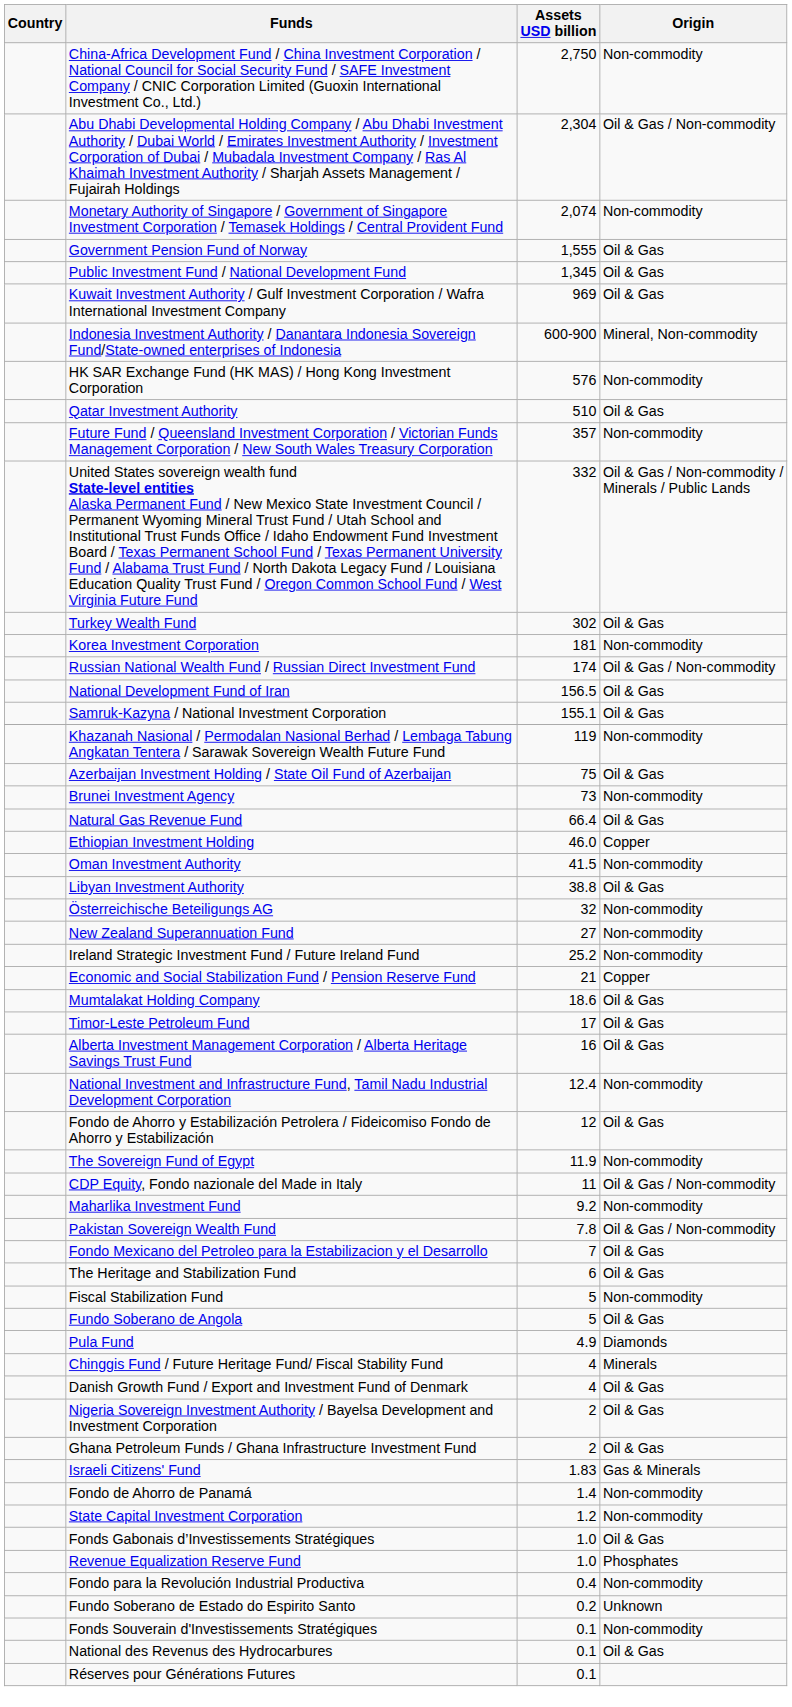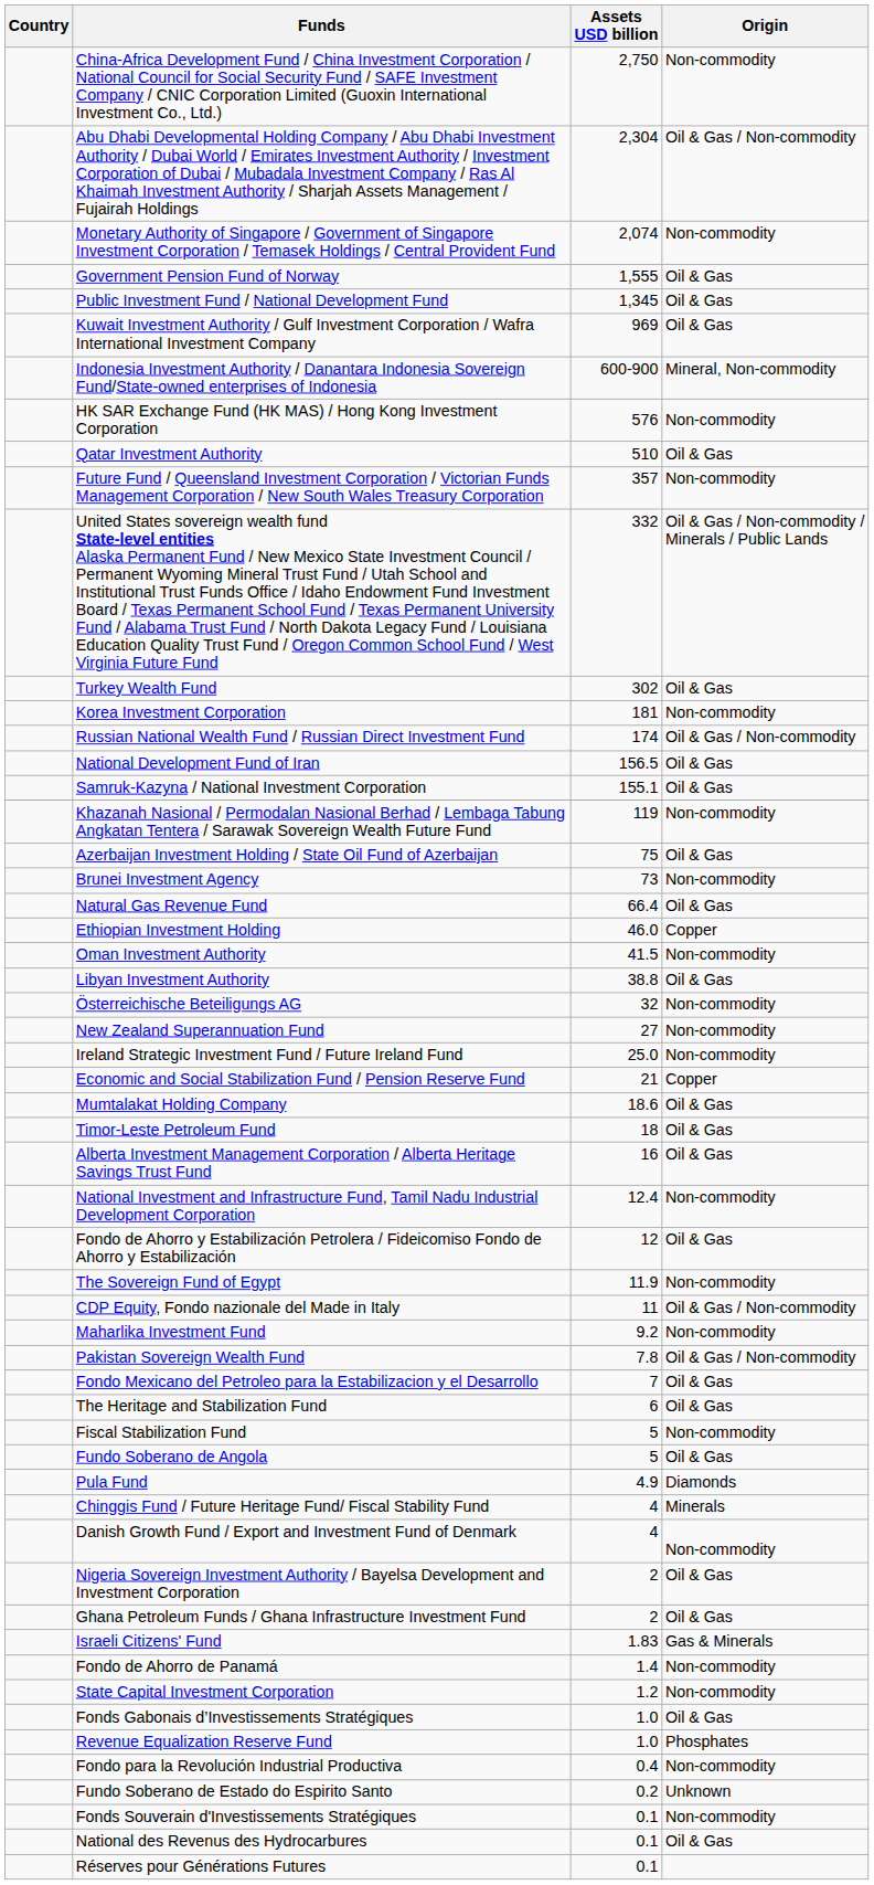 <table class="wikitable sortable static-row-numbers">
 <tr>
 <th>Country</th>
 <th width=500>Funds</th>
 <th data-sort-type="number">Assets<br><a href='#'>USD</a> billion</th>
 <th>Origin</th>
 </tr>
 <tr valign="top">
 <td></td>
 <td><a href='#'>China-Africa Development Fund</a> / <a href='#'>China Investment Corporation</a> / <a href='#'>National Council for Social Security Fund</a> / <a href='#'>SAFE Investment Company</a> / CNIC Corporation Limited (Guoxin International Investment Co., Ltd.)</td>
 <td align="right">2,750</td>
 <td>Non-commodity</td>
 </tr>
 <tr valign="top">
 <td></td>
 <td><a href='#'>Abu Dhabi Developmental Holding Company</a> / <a href='#'>Abu Dhabi Investment Authority</a> / <a href='#'>Dubai World</a> / <a href='#'>Emirates Investment Authority</a> / <a href='#'>Investment Corporation of Dubai</a> / <a href='#'>Mubadala Investment Company</a> / <a href='#'>Ras Al Khaimah Investment Authority</a> / Sharjah Assets Management / Fujairah Holdings</td>
 <td align="right">2,304</td>
 <td>Oil & Gas / Non-commodity</td>
 </tr>
 <tr valign="top">
 <td></td>
 <td><a href='#'>Monetary Authority of Singapore</a> / <a href='#'>Government of Singapore Investment Corporation</a> / <a href='#'>Temasek Holdings</a> / <a href='#'>Central Provident Fund</a></td>
 <td align="right">2,074</td>
 <td>Non-commodity</td>
 </tr>
 <tr valign="top">
 <td></td>
 <td><a href='#'>Government Pension Fund of Norway</a></td>
 <td align="right">1,555</td>
 <td>Oil & Gas</td>
 </tr>
 <tr valign="top">
 <td></td>
 <td><a href='#'>Public Investment Fund</a> / <a href='#'>National Development Fund</a></td>
 <td align="right">1,345</td>
 <td>Oil & Gas</td>
 </tr>
 <tr valign="top">
 <td></td>
 <td><a href='#'>Kuwait Investment Authority</a> / Gulf Investment Corporation / Wafra International Investment Company</td>
 <td align="right">969</td>
 <td>Oil & Gas</td>
 </tr>
 <tr valign="top">
 <td></td>
 <td><a href='#'>Indonesia Investment Authority</a> / <a href='#'>Danantara Indonesia Sovereign Fund</a>/<a href='#'>State-owned enterprises of Indonesia</a></td>
 <td align="right">600-900</td>
 <td>Mineral, Non-commodity</td>
 </tr>
 <tr>
 <td></td>
 <td>HK SAR Exchange Fund (HK MAS) / Hong Kong Investment Corporation</td>
 <td align="right">576</td>
 <td>Non-commodity</td>
 </tr>
 <tr valign="top">
 <td></td>
 <td><a href='#'>Qatar Investment Authority</a></td>
 <td align="right">510</td>
 <td>Oil & Gas</td>
 </tr>
 <tr valign="top">
 <td></td>
 <td><a href='#'>Future Fund</a> / <a href='#'>Queensland Investment Corporation</a> / <a href='#'>Victorian Funds Management Corporation</a> / <a href='#'>New South Wales Treasury Corporation</a></td>
 <td align="right">357</td>
 <td>Non-commodity</td>
 </tr>
 <tr valign="top">
 <td></td>
 <td>United States sovereign wealth fund<br><strong><a href='#'><u>State-level entities</u></a></strong><br><a href='#'>Alaska Permanent Fund</a> / New Mexico State Investment Council / Permanent Wyoming Mineral Trust Fund / Utah School and Institutional Trust Funds Office / Idaho Endowment Fund Investment Board / <a href='#'>Texas Permanent School Fund</a> / <a href='#'>Texas Permanent University Fund</a> / <a href='#'>Alabama Trust Fund</a> / North Dakota Legacy Fund / Louisiana Education Quality Trust Fund / <a href='#'>Oregon Common School Fund</a> / <a href='#'>West Virginia Future Fund</a></td>
 <td align="right">332</td>
 <td>Oil & Gas / Non-commodity /<br>Minerals / Public Lands</td>
 </tr>
 <tr |- valign="top">
 <td></td>
 <td><a href='#'>Turkey Wealth Fund</a></td>
 <td align="right">302</td>
 <td>Oil & Gas</td>
 </tr>
 <tr |- valign="top">
 <td></td>
 <td><a href='#'>Korea Investment Corporation</a></td>
 <td align="right">181</td>
 <td>Non-commodity</td>
 </tr>
 <tr valign="top">
 <td></td>
 <td><a href='#'>Russian National Wealth Fund</a> / <a href='#'>Russian Direct Investment Fund</a></td>
 <td align="right">174</td>
 <td>Oil & Gas / Non-commodity</td>
 </tr>
 <tr valign="top">
 <td></td>
 <td><a href='#'>National Development Fund of Iran</a></td>
 <td align="right">156.5</td>
 <td>Oil & Gas</td>
 </tr>
 <tr valign="top">
 <td></td>
 <td><a href='#'>Samruk-Kazyna</a> / National Investment Corporation</td>
 <td align="right">155.1</td>
 <td>Oil & Gas</td>
 </tr>
 <tr>
 </tr>
 <tr valign="top">
 <td></td>
 <td><a href='#'>Khazanah Nasional</a> / <a href='#'>Permodalan Nasional Berhad</a> / <a href='#'>Lembaga Tabung Angkatan Tentera</a> / Sarawak Sovereign Wealth Future Fund</td>
 <td align="right">119</td>
 <td>Non-commodity</td>
 </tr>
 <tr valign="top">
 <td></td>
 <td><a href='#'>Azerbaijan Investment Holding</a> / <a href='#'>State Oil Fund of Azerbaijan</a></td>
 <td align="right">75</td>
 <td>Oil & Gas</td>
 </tr>
 <tr valign="top">
 <td></td>
 <td><a href='#'>Brunei Investment Agency</a></td>
 <td align="right">73</td>
 <td>Non-commodity</td>
 </tr>
 <tr>
 <td></td>
 <td><a href='#'>Natural Gas Revenue Fund</a></td>
 <td align="right">66.4</td>
 <td>Oil & Gas</td>
 </tr>
 <tr valign="top">
 <td></td>
 <td><a href='#'>Ethiopian Investment Holding</a></td>
 <td align="right">46.0</td>
 <td>Copper</td>
 </tr>
 <tr valign="top">
 <td></td>
 <td><a href='#'>Oman Investment Authority</a></td>
 <td align="right">41.5</td>
 <td>Non-commodity</td>
 </tr>
 <tr valign="top">
 <td></td>
 <td><a href='#'>Libyan Investment Authority</a></td>
 <td align="right">38.8</td>
 <td>Oil & Gas</td>
 </tr>
 <tr valign="top">
 <td></td>
 <td><a href='#'>Österreichische Beteiligungs AG</a></td>
 <td align="right">32</td>
 <td>Non-commodity</td>
 </tr>
 <tr valign="top">
 <td></td>
 <td><a href='#'>New Zealand Superannuation Fund</a></td>
 <td align="right">27</td>
 <td>Non-commodity</td>
 </tr>
 <tr valign="top">
 <td></td>
 <td>Ireland Strategic Investment Fund / Future Ireland Fund</td>
-<td align="right">25.2</td>
+<td align="right">25.0</td>
 <td>Non-commodity</td>
 </tr>
 <tr valign="top">
 <td></td>
 <td><a href='#'>Economic and Social Stabilization Fund</a> / <a href='#'>Pension Reserve Fund</a></td>
 <td align="right">21</td>
 <td>Copper</td>
 </tr>
 <tr valign="top">
 <td></td>
 <td><a href='#'>Mumtalakat Holding Company</a></td>
 <td align="right">18.6</td>
 <td>Oil & Gas</td>
 </tr>
 <tr>
 <td></td>
 <td><a href='#'>Timor-Leste Petroleum Fund</a></td>
-<td align="right">17</td>
+<td align="right">18</td>
 <td>Oil & Gas</td>
 </tr>
 <tr valign="top">
 <td></td>
 <td><a href='#'>Alberta Investment Management Corporation</a> / <a href='#'>Alberta Heritage Savings Trust Fund</a></td>
 <td align="right">16</td>
 <td>Oil & Gas</td>
 </tr>
 <tr valign="top">
 <td></td>
 <td><a href='#'>National Investment and Infrastructure Fund</a>, <a href='#'>Tamil Nadu Industrial Development Corporation</a></td>
 <td align="right">12.4</td>
 <td>Non-commodity</td>
 </tr>
 <tr valign="top">
 <td></td>
 <td>Fondo de Ahorro y Estabilización Petrolera / Fideicomiso Fondo de Ahorro y Estabilización</td>
 <td align="right">12</td>
 <td>Oil & Gas</td>
 </tr>
 <tr valign="top">
 <td></td>
 <td><a href='#'>The Sovereign Fund of Egypt</a></td>
 <td align="right">11.9</td>
 <td>Non-commodity</td>
 </tr>
 <tr>
 <td></td>
 <td><a href='#'>CDP Equity</a>, Fondo nazionale del Made in Italy</td>
 <td align="right">11</td>
 <td>Oil & Gas / Non-commodity</td>
 </tr>
 <tr valign="top">
 <td></td>
 <td><a href='#'>Maharlika Investment Fund</a></td>
 <td align="right">9.2</td>
 <td>Non-commodity</td>
 </tr>
 <tr>
 <td></td>
 <td><a href='#'>Pakistan Sovereign Wealth Fund</a></td>
 <td align="right">7.8</td>
 <td>Oil & Gas / Non-commodity</td>
 </tr>
 <tr valign="top">
 <td></td>
 <td><a href='#'>Fondo Mexicano del Petroleo para la Estabilizacion y el Desarrollo</a></td>
 <td align="right">7</td>
 <td>Oil & Gas</td>
 </tr>
 <tr valign="top">
 <td></td>
 <td>The Heritage and Stabilization Fund</td>
 <td align="right">6</td>
 <td>Oil & Gas</td>
 </tr>
 <tr valign="top">
 <td></td>
 <td>Fiscal Stabilization Fund</td>
 <td align="right">5</td>
 <td>Non-commodity</td>
 </tr>
 <tr valign="top">
 <td></td>
 <td><a href='#'>Fundo Soberano de Angola</a></td>
 <td align="right">5</td>
 <td>Oil & Gas</td>
 </tr>
 <tr valign="top">
 <td></td>
 <td><a href='#'>Pula Fund</a></td>
 <td align="right">4.9</td>
 <td>Diamonds</td>
 </tr>
 <tr valign="top">
 <td></td>
 <td><a href='#'>Chinggis Fund</a> / Future Heritage Fund/ Fiscal Stability Fund</td>
 <td align="right">4</td>
 <td>Minerals</td>
 </tr>
 <tr valign="top">
 <td></td>
 <td>Danish Growth Fund / Export and Investment Fund of Denmark </td>
 <td align="right">4</td>
-<td>Oil & Gas</td>
+<td><br>Non-commodity</td>
 </tr>
 <tr valign="top">
 <td></td>
 <td><a href='#'>Nigeria Sovereign Investment Authority</a> / Bayelsa Development and Investment Corporation</td>
 <td align="right">2</td>
 <td>Oil & Gas</td>
 </tr>
 <tr valign="top">
 <td></td>
 <td>Ghana Petroleum Funds / Ghana Infrastructure Investment Fund</td>
 <td align="right">2</td>
 <td>Oil & Gas</td>
 </tr>
 <tr valign="top">
 <td></td>
 <td><a href='#'>Israeli Citizens' Fund</a></td>
 <td align="right">1.83</td>
 <td>Gas & Minerals</td>
 </tr>
 <tr valign="top">
 <td></td>
 <td>Fondo de Ahorro de Panamá</td>
 <td align="right">1.4</td>
 <td>Non-commodity</td>
 </tr>
 <tr valign="top">
 <td></td>
 <td><a href='#'>State Capital Investment Corporation</a></td>
 <td align="right">1.2</td>
 <td>Non-commodity</td>
 </tr>
 <tr valign="top">
 <td></td>
 <td>Fonds Gabonais d’Investissements Stratégiques</td>
 <td align="right">1.0</td>
 <td>Oil & Gas</td>
 </tr>
 <tr valign="top">
 <td></td>
 <td><a href='#'>Revenue Equalization Reserve Fund</a></td>
 <td align="right">1.0</td>
 <td>Phosphates</td>
 </tr>
 <tr valign="top">
 <td></td>
 <td>Fondo para la Revolución Industrial Productiva</td>
 <td align="right">0.4</td>
 <td>Non-commodity</td>
 </tr>
 <tr valign="top">
 <td></td>
 <td>Fundo Soberano de Estado do Espirito Santo</td>
 <td align="right">0.2</td>
 <td>Unknown</td>
 </tr>
 <tr valign="top">
 <td></td>
 <td>Fonds Souverain d'Investissements Stratégiques</td>
 <td align="right">0.1</td>
 <td>Non-commodity</td>
 </tr>
 <tr valign="top">
 <td></td>
 <td>National des Revenus des Hydrocarbures</td>
 <td align="right">0.1</td>
 <td>Oil & Gas</td>
 </tr>
 <tr valign="top">
 <td></td>
 <td>Réserves pour Générations Futures</td>
 <td align="right">0.1</td>
 <td Oil & Gas></td>
 </tr>
 </table>
